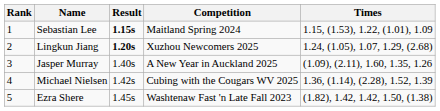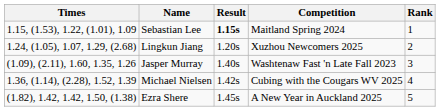 <table class="wikitable">
 <tr>
-<th>Rank</th>
+<th>Times</th>
 <th>Name</th>
 <th>Result</th>
 <th>Competition</th>
-<th>Times</th>
+<th>Rank</th>
 </tr>
 <tr>
-<td>1</td>
+<td>1.15, (1.53), 1.22, (1.01), 1.09</td>
 <td> Sebastian Lee</td>
 <td><strong>1.15s</strong></td>
 <td> Maitland Spring 2024</td>
-<td>1.15, (1.53), 1.22, (1.01), 1.09</td>
+<td>1</td>
 </tr>
 <tr>
+<td>1.24, (1.05), 1.07, 1.29, (2.68)</td>
+<td> Lingkun Jiang</td>
+<td>1.20s</td>
+<td> Xuzhou Newcomers 2025</td>
 <td>2</td>
-<td> Lingkun Jiang</td>
-<td><strong>1.20s</strong></td>
-<td> Xuzhou Newcomers 2025</td>
-<td>1.24, (1.05), 1.07, 1.29, (2.68)</td>
 </tr>
 <tr>
-<td>3</td>
+<td>(1.09), (2.11), 1.60, 1.35, 1.26</td>
 <td> Jasper Murray</td>
 <td>1.40s</td>
-<td> A New Year in Auckland 2025</td>
-<td>(1.09), (2.11), 1.60, 1.35, 1.26</td>
+<td> Washtenaw Fast 'n Late Fall 2023</td>
+<td>3</td>
 </tr>
 <tr>
-<td>4</td>
+<td>1.36, (1.14), (2.28), 1.52, 1.39</td>
 <td> Michael Nielsen</td>
 <td>1.42s</td>
 <td> Cubing with the Cougars WV 2025</td>
-<td>1.36, (1.14), (2.28), 1.52, 1.39</td>
+<td>4</td>
 </tr>
 <tr>
-<td>5</td>
+<td>(1.82), 1.42, 1.42, 1.50, (1.38)</td>
 <td> Ezra Shere</td>
 <td>1.45s</td>
-<td> Washtenaw Fast 'n Late Fall 2023</td>
-<td>(1.82), 1.42, 1.42, 1.50, (1.38)</td>
+<td> A New Year in Auckland 2025</td>
+<td>5</td>
 </tr>
 </table>
